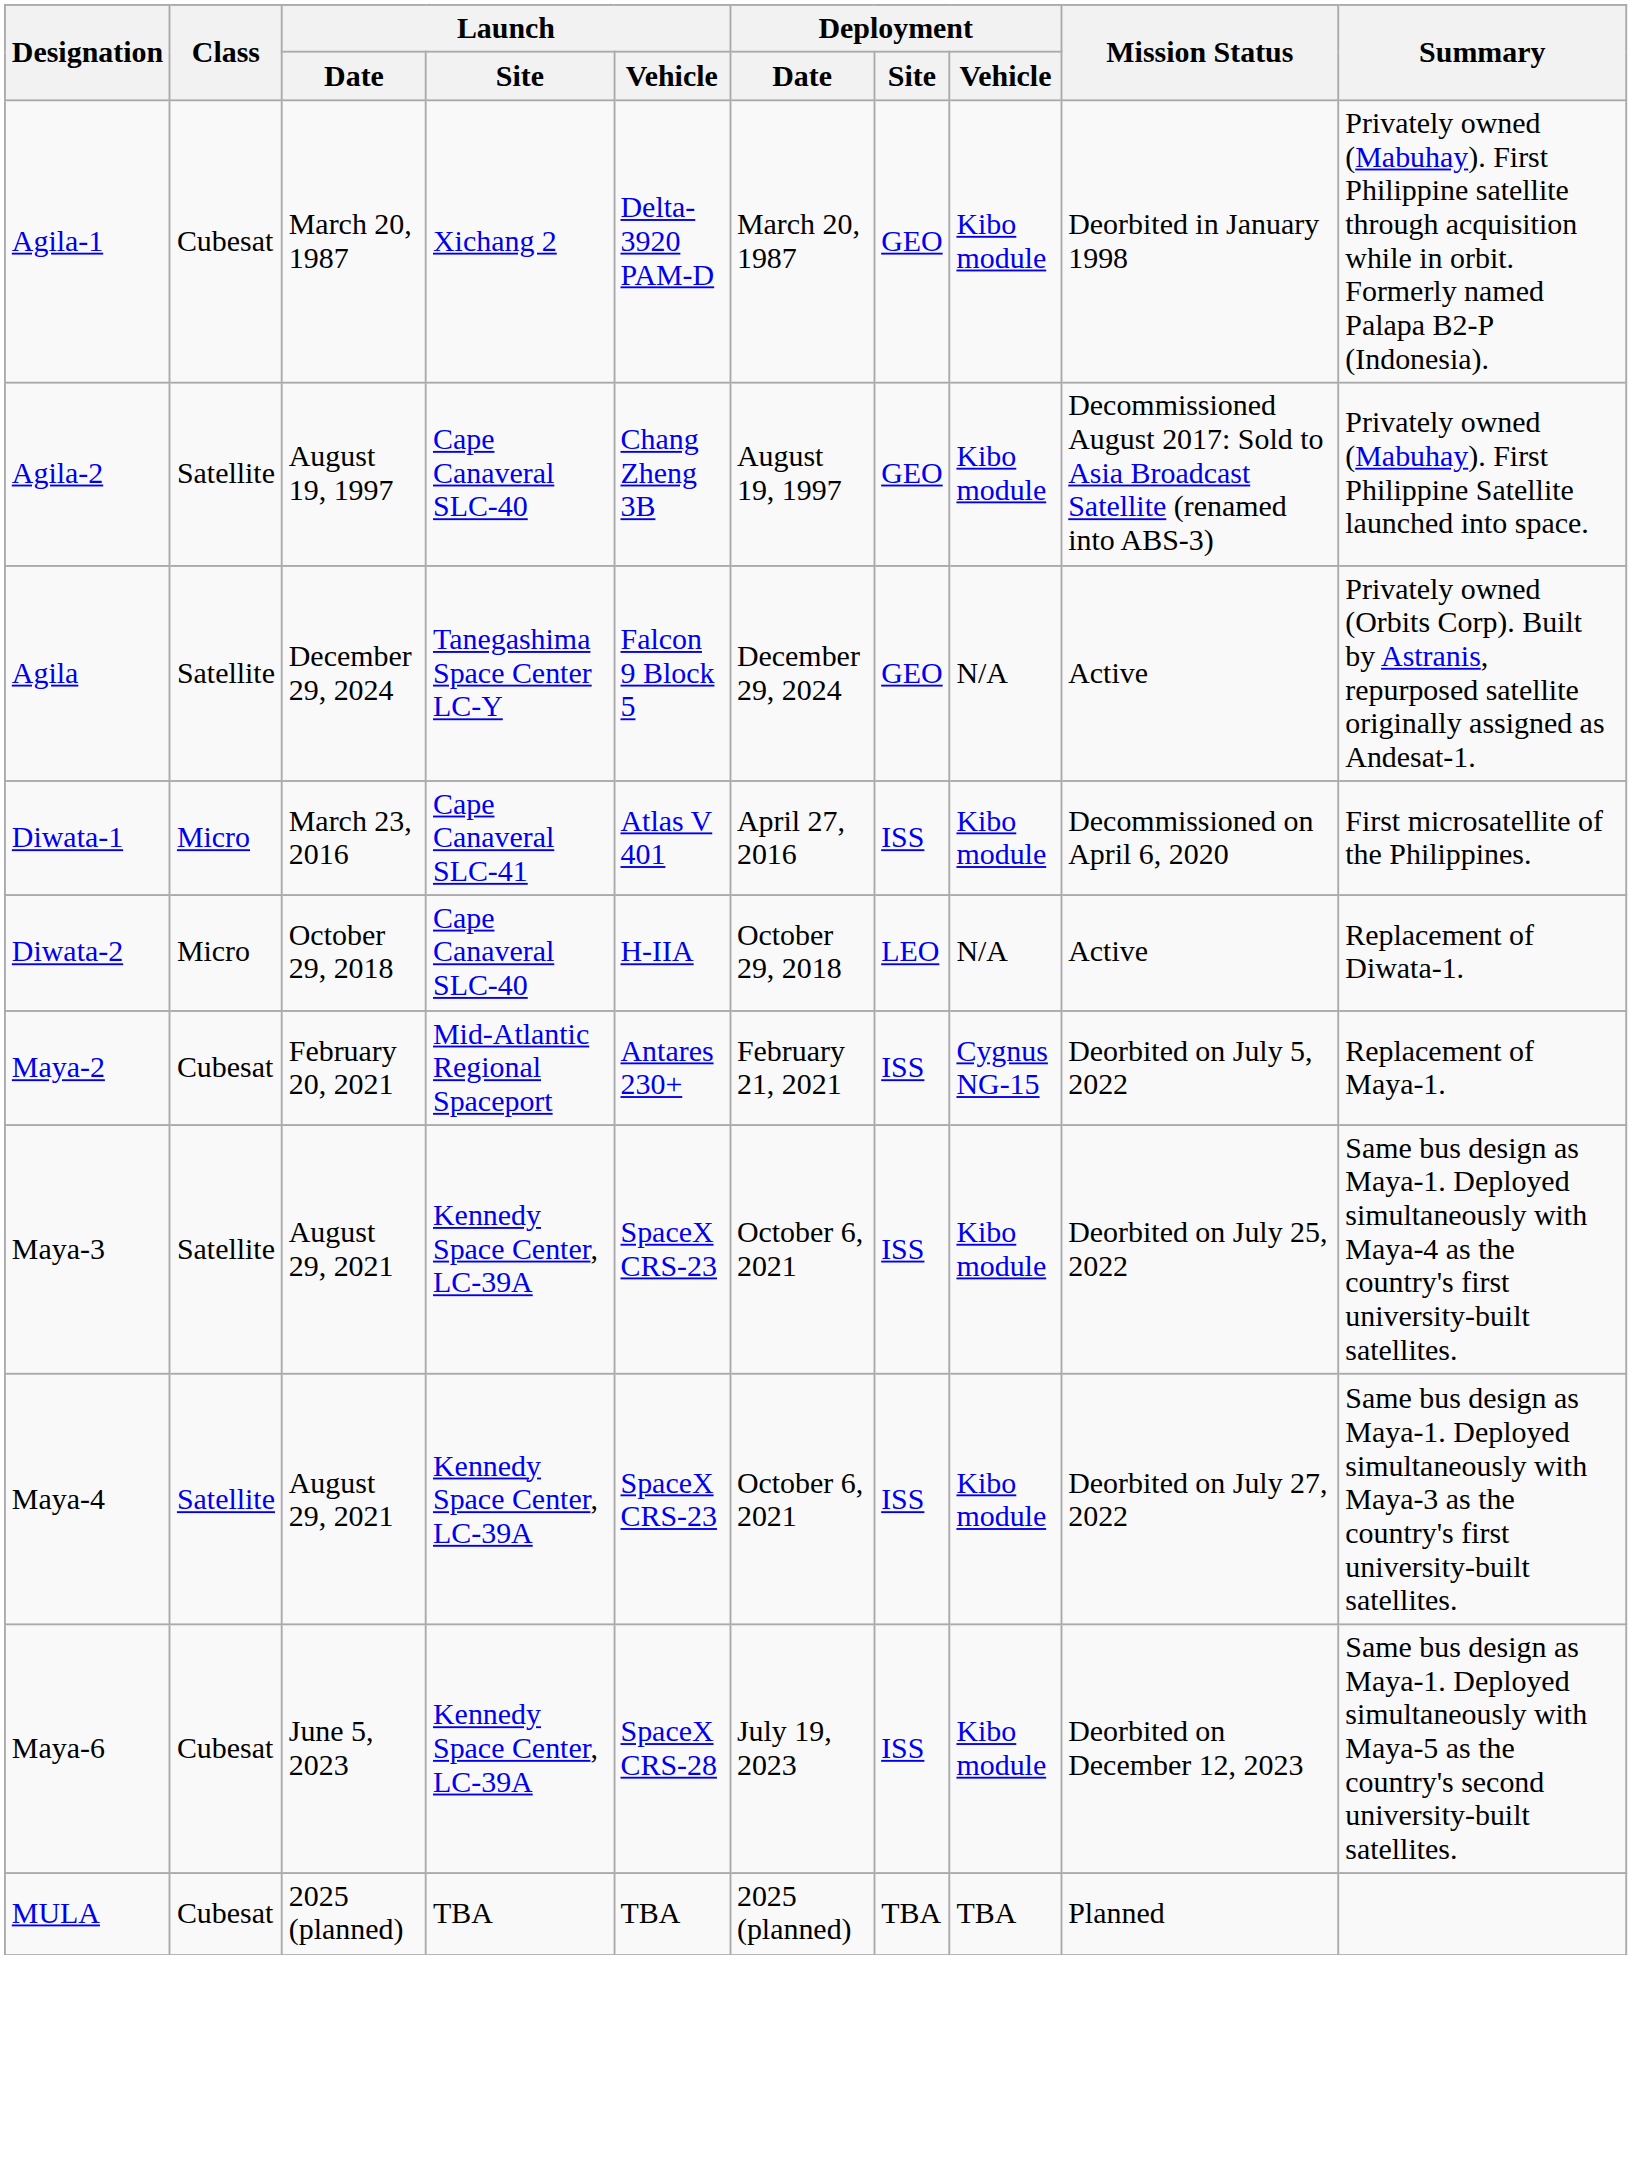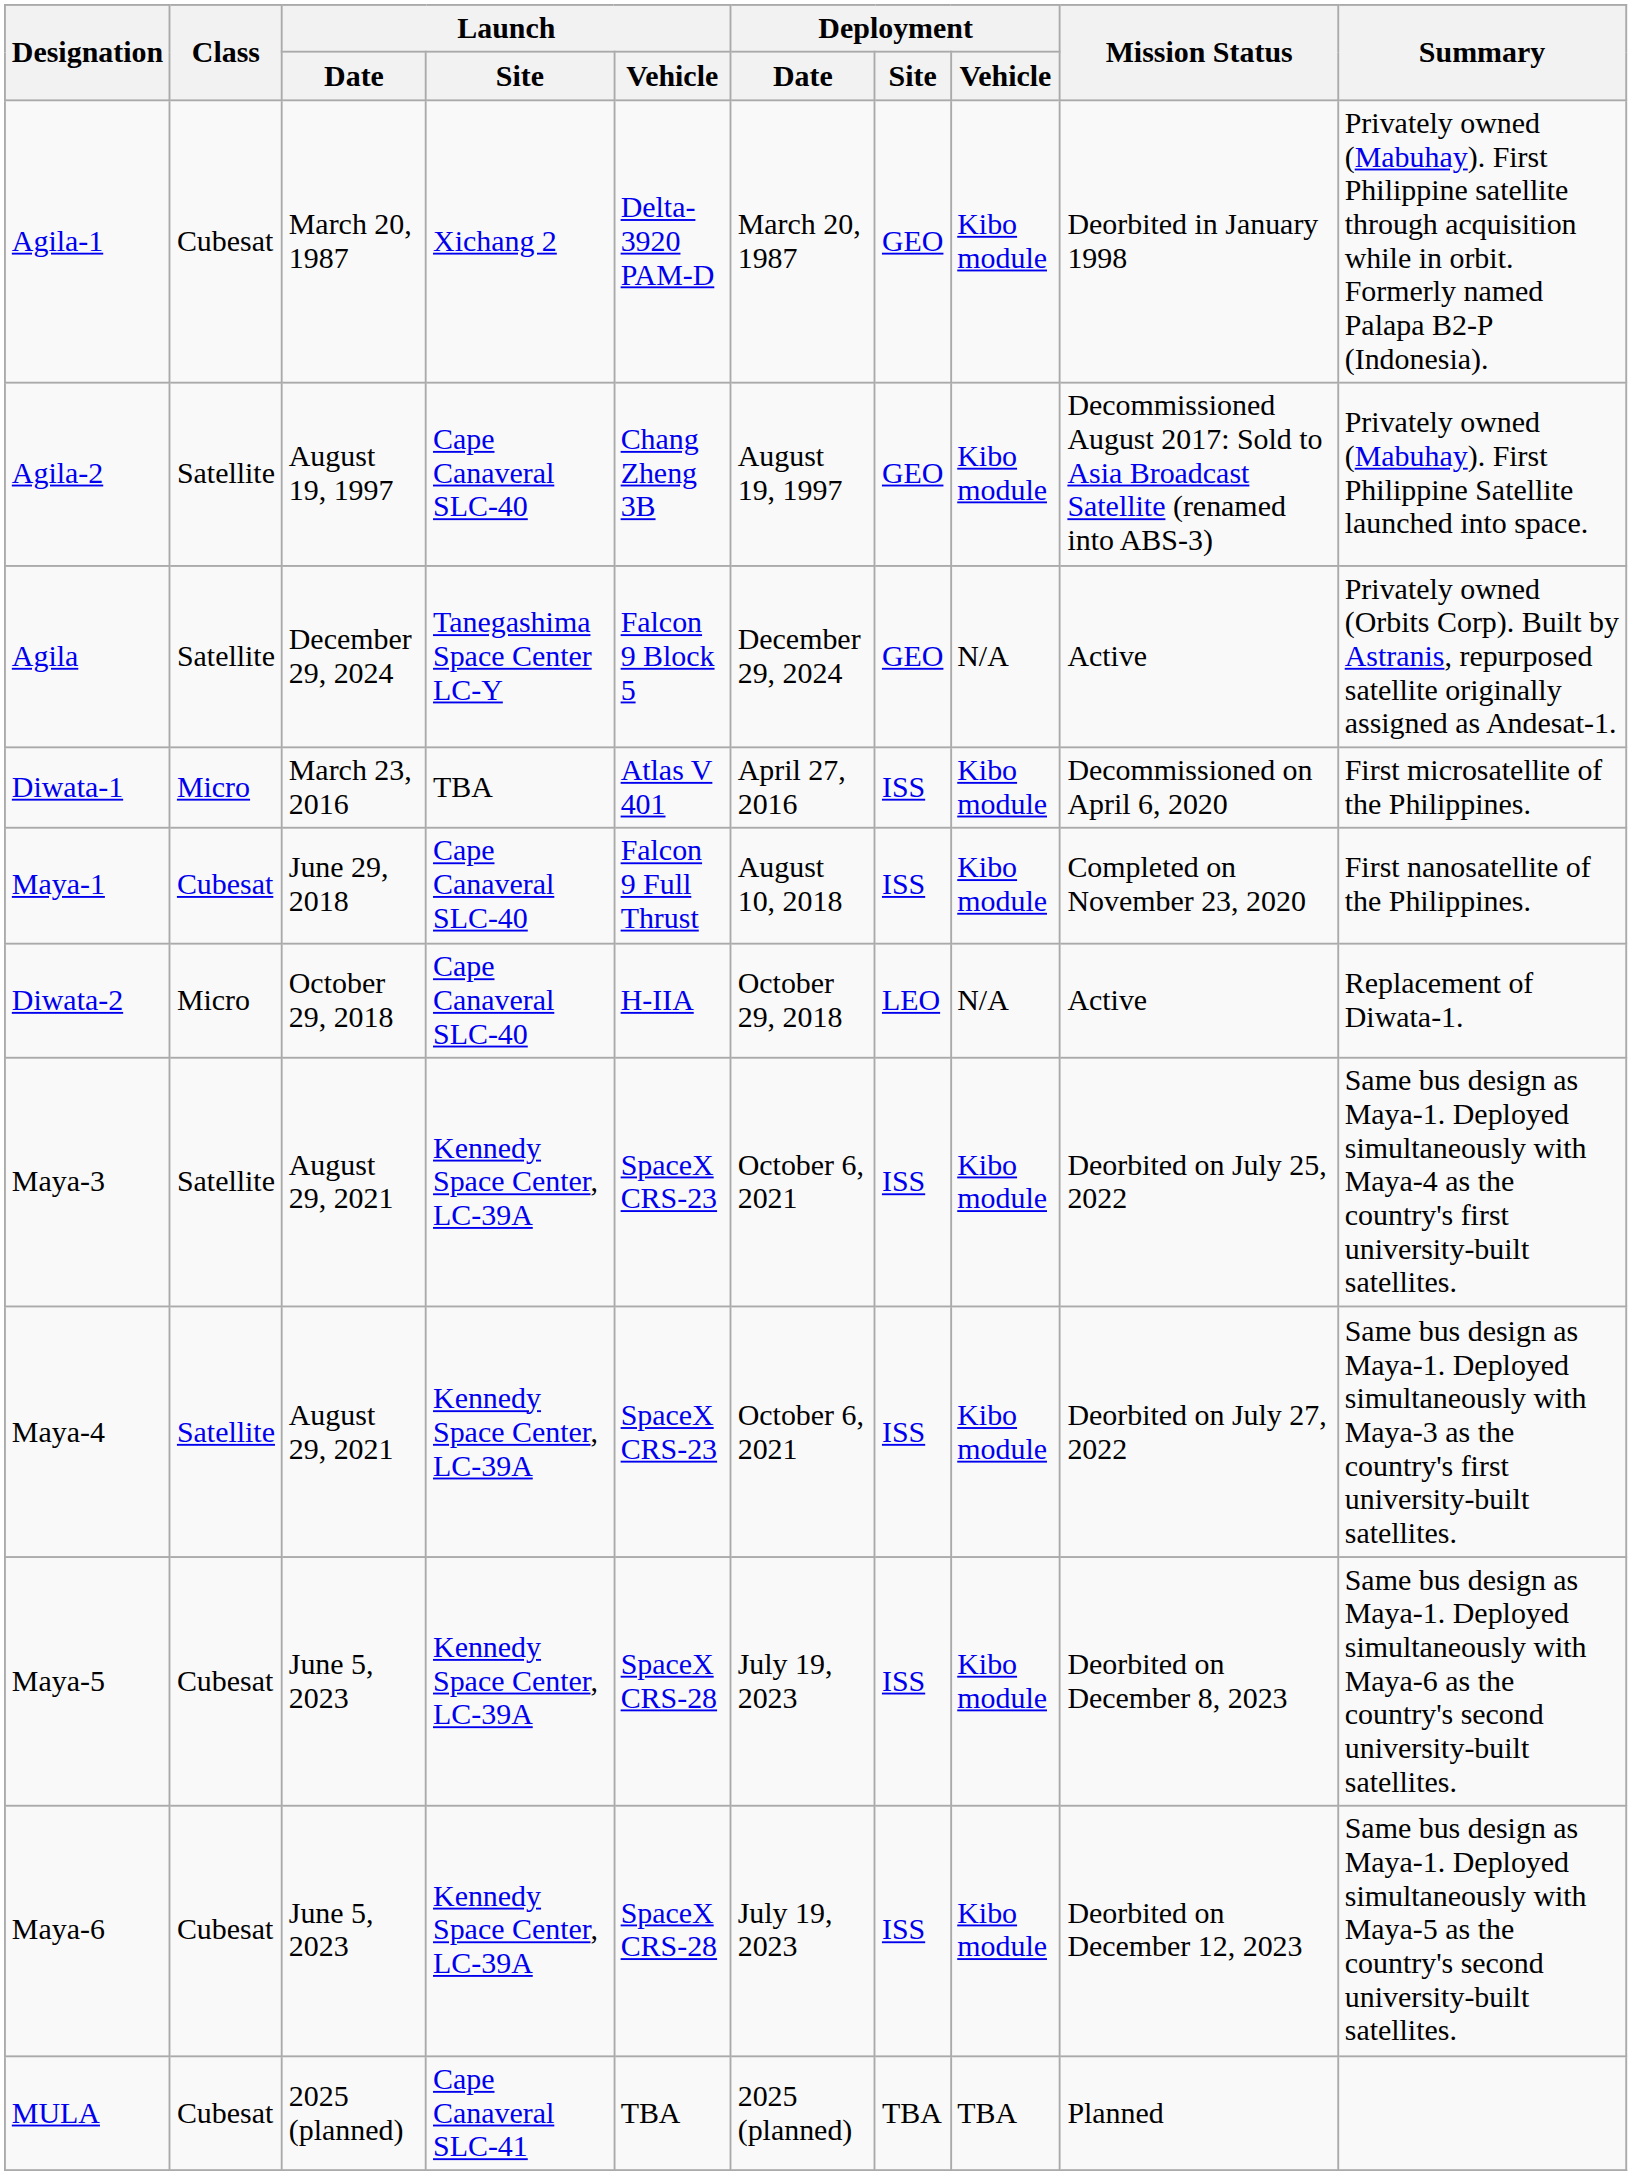 <table class="wikitable">
 <tr>
 <th rowspan="2">Designation</th>
 <th rowspan="2">Class</th>
 <th colspan="3">Launch</th>
 <th colspan="3">Deployment</th>
 <th rowspan="2">Mission Status</th>
 <th rowspan="2">Summary</th>
 </tr>
 <tr>
 <th>Date</th>
 <th>Site</th>
 <th>Vehicle</th>
 <th>Date</th>
 <th>Site</th>
 <th>Vehicle</th>
 </tr>
 <tr>
 <td><a href='#'>Agila-1</a></td>
 <td>Cubesat</td>
 <td>March 20, 1987</td>
 <td> <a href='#'>Xichang 2</a></td>
 <td> <a href='#'>Delta-3920</a> <a href='#'>PAM-D</a></td>
 <td>March 20, 1987</td>
 <td><a href='#'>GEO</a></td>
 <td> <a href='#'>Kibo module</a></td>
 <td>Deorbited in January 1998</td>
 <td>Privately owned (<a href='#'>Mabuhay</a>). First Philippine satellite through acquisition while in orbit. Formerly named Palapa B2-P (Indonesia).</td>
 </tr>
 <tr>
 <td><a href='#'>Agila-2</a></td>
 <td>Satellite</td>
 <td>August 19, 1997</td>
 <td> <a href='#'>Cape Canaveral</a> <a href='#'>SLC-40</a></td>
 <td> <a href='#'>Chang Zheng 3B</a></td>
 <td>August 19, 1997</td>
 <td><a href='#'>GEO</a></td>
 <td> <a href='#'>Kibo module</a></td>
 <td>Decommissioned August 2017: Sold to <a href='#'>Asia Broadcast Satellite</a> (renamed into ABS-3)</td>
 <td>Privately owned (<a href='#'>Mabuhay</a>). First Philippine Satellite launched into space.</td>
 </tr>
 <tr>
 <td><a href='#'>Agila</a></td>
 <td>Satellite</td>
 <td>December 29, 2024</td>
 <td> <a href='#'>Tanegashima Space Center</a> <a href='#'>LC-Y</a></td>
 <td> <a href='#'>Falcon 9 Block 5</a></td>
 <td>December 29, 2024</td>
 <td><a href='#'>GEO</a></td>
 <td>N/A</td>
 <td>Active</td>
 <td>Privately owned (Orbits Corp). Built by <a href='#'>Astranis</a>, repurposed satellite originally assigned as Andesat-1.</td>
 </tr>
 <tr>
 <td><a href='#'>Diwata-1</a></td>
 <td><a href='#'>Micro</a></td>
 <td>March 23, 2016</td>
-<td> <a href='#'>Cape Canaveral</a> <a href='#'>SLC-41</a></td>
+<td>TBA</td>
 <td> <a href='#'>Atlas V 401</a></td>
 <td>April 27, 2016</td>
 <td><a href='#'>ISS</a></td>
 <td> <a href='#'>Kibo module</a></td>
 <td>Decommissioned on April 6, 2020</td>
 <td>First microsatellite of the Philippines.</td>
+</tr>
+<tr>
+<td><a href='#'>Maya-1</a></td>
+<td><a href='#'>Cubesat</a></td>
+<td>June 29, 2018</td>
+<td> <a href='#'>Cape Canaveral</a> <a href='#'>SLC-40</a></td>
+<td> <a href='#'>Falcon 9 Full Thrust</a></td>
+<td>August 10, 2018</td>
+<td><a href='#'>ISS</a></td>
+<td> <a href='#'>Kibo module</a></td>
+<td>Completed on November 23, 2020</td>
+<td>First nanosatellite of the Philippines.</td>
 </tr>
 <tr>
 <td><a href='#'>Diwata-2</a></td>
 <td>Micro</td>
 <td>October 29, 2018</td>
 <td> <a href='#'>Cape Canaveral</a> <a href='#'>SLC-40</a></td>
 <td> <a href='#'>H-IIA</a></td>
 <td>October 29, 2018</td>
 <td><a href='#'>LEO</a></td>
 <td>N/A</td>
 <td>Active</td>
 <td>Replacement of Diwata-1.</td>
-</tr>
-<tr>
-<td><a href='#'>Maya-2</a></td>
-<td>Cubesat</td>
-<td>February 20, 2021</td>
-<td> <a href='#'>Mid-Atlantic Regional Spaceport</a></td>
-<td>  <a href='#'>Antares 230+</a></td>
-<td>February 21, 2021</td>
-<td><a href='#'>ISS</a></td>
-<td> <a href='#'>Cygnus NG-15</a></td>
-<td>Deorbited on July 5, 2022</td>
-<td>Replacement of Maya-1.</td>
 </tr>
 <tr>
 <td>Maya-3</td>
 <td>Satellite</td>
 <td>August 29, 2021</td>
 <td> <a href='#'>Kennedy Space Center</a>, <a href='#'>LC-39A</a></td>
 <td> <a href='#'>SpaceX CRS-23</a></td>
 <td>October 6, 2021</td>
 <td><a href='#'>ISS</a></td>
 <td> <a href='#'>Kibo module</a></td>
 <td>Deorbited on July 25, 2022</td>
 <td>Same bus design as Maya-1. Deployed simultaneously with Maya-4 as the country's first university-built satellites.</td>
 </tr>
 <tr>
 <td>Maya-4</td>
 <td><a href='#'>Satellite</a></td>
 <td>August 29, 2021</td>
 <td> <a href='#'>Kennedy Space Center</a>, <a href='#'>LC-39A</a></td>
 <td> <a href='#'>SpaceX CRS-23</a></td>
 <td>October 6, 2021</td>
 <td><a href='#'>ISS</a></td>
 <td> <a href='#'>Kibo module</a></td>
 <td>Deorbited on July 27, 2022</td>
 <td>Same bus design as Maya-1. Deployed simultaneously with Maya-3 as the country's first university-built satellites.</td>
 </tr>
 <tr>
+<td>Maya-5</td>
+<td>Cubesat</td>
+<td>June 5, 2023</td>
+<td> <a href='#'>Kennedy Space Center</a>, <a href='#'>LC-39A</a></td>
+<td> <a href='#'>SpaceX CRS-28</a></td>
+<td>July 19, 2023</td>
+<td><a href='#'>ISS</a></td>
+<td> <a href='#'>Kibo module</a></td>
+<td>Deorbited on December 8, 2023</td>
+<td>Same bus design as Maya-1. Deployed simultaneously with Maya-6 as the country's second university-built satellites.</td>
+</tr>
+<tr>
 <td>Maya-6</td>
 <td>Cubesat</td>
 <td>June 5, 2023</td>
 <td> <a href='#'>Kennedy Space Center</a>, <a href='#'>LC-39A</a></td>
 <td> <a href='#'>SpaceX CRS-28</a></td>
 <td>July 19, 2023</td>
 <td><a href='#'>ISS</a></td>
 <td> <a href='#'>Kibo module</a></td>
 <td>Deorbited on December 12, 2023</td>
 <td>Same bus design as Maya-1. Deployed simultaneously with Maya-5 as the country's second university-built satellites.</td>
 </tr>
 <tr>
 <td><a href='#'>MULA</a></td>
 <td>Cubesat</td>
 <td>2025 (planned)</td>
-<td>TBA</td>
+<td> <a href='#'>Cape Canaveral</a> <a href='#'>SLC-41</a></td>
 <td>TBA</td>
 <td>2025 (planned)</td>
 <td>TBA</td>
 <td>TBA</td>
 <td>Planned</td>
 <td></td>
 </tr>
 <tr>
 </tr>
 </table>
